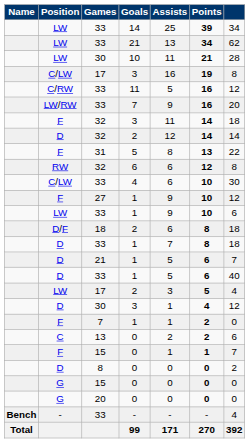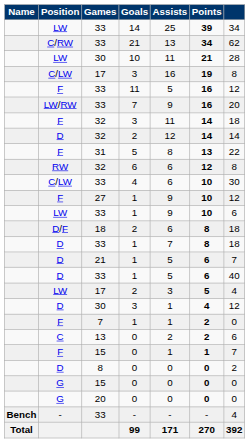 <table class="wikitable sortable" width ="50%">
 <tr align="center">
 <th style="color:white; background:#00356B">Name</th>
 <th style="color:white; background:#00356B">Position</th>
 <th style="color:white; background:#00356B">Games</th>
 <th style="color:white; background:#00356B">Goals</th>
 <th style="color:white; background:#00356B">Assists</th>
 <th style="color:white; background:#00356B">Points</th>
 <th style="color:white; background:#00356B"><a href='#'></a></th>
 </tr>
 <tr align="center" bgcolor="">
 <td></td>
 <td><a href='#'>LW</a></td>
 <td>33</td>
 <td>14</td>
 <td>25</td>
 <td><strong>39</strong></td>
 <td>34</td>
 </tr>
 <tr align="center" bgcolor="f0f0f0">
 <td></td>
-<td><a href='#'>LW</a></td>
+<td><a href='#'>C</a>/<a href='#'>RW</a></td>
 <td>33</td>
 <td>21</td>
 <td>13</td>
 <td><strong>34</strong></td>
 <td>62</td>
 </tr>
 <tr align="center" bgcolor="">
 <td></td>
 <td><a href='#'>LW</a></td>
 <td>30</td>
 <td>10</td>
 <td>11</td>
 <td><strong>21</strong></td>
 <td>28</td>
 </tr>
 <tr align="center" bgcolor="f0f0f0">
 <td></td>
 <td><a href='#'>C</a>/<a href='#'>LW</a></td>
 <td>17</td>
 <td>3</td>
 <td>16</td>
 <td><strong>19</strong></td>
 <td>8</td>
 </tr>
 <tr align="center" bgcolor="">
 <td></td>
-<td><a href='#'>C</a>/<a href='#'>RW</a></td>
+<td><a href='#'>F</a></td>
 <td>33</td>
 <td>11</td>
 <td>5</td>
 <td><strong>16</strong></td>
 <td>12</td>
 </tr>
 <tr align="center" bgcolor="f0f0f0">
 <td></td>
 <td><a href='#'>LW</a>/<a href='#'>RW</a></td>
 <td>33</td>
 <td>7</td>
 <td>9</td>
 <td><strong>16</strong></td>
 <td>20</td>
 </tr>
 <tr align="center" bgcolor="">
 <td></td>
 <td><a href='#'>F</a></td>
 <td>32</td>
 <td>3</td>
 <td>11</td>
 <td><strong>14</strong></td>
 <td>18</td>
 </tr>
 <tr align="center" bgcolor="f0f0f0">
 <td></td>
 <td><a href='#'>D</a></td>
 <td>32</td>
 <td>2</td>
 <td>12</td>
 <td><strong>14</strong></td>
 <td>14</td>
 </tr>
 <tr align="center" bgcolor="">
 <td></td>
 <td><a href='#'>F</a></td>
 <td>31</td>
 <td>5</td>
 <td>8</td>
 <td><strong>13</strong></td>
 <td>22</td>
 </tr>
 <tr align="center" bgcolor="f0f0f0">
 <td></td>
 <td><a href='#'>RW</a></td>
 <td>32</td>
 <td>6</td>
 <td>6</td>
 <td><strong>12</strong></td>
 <td>8</td>
 </tr>
 <tr align="center" bgcolor="">
 <td></td>
 <td><a href='#'>C</a>/<a href='#'>LW</a></td>
 <td>33</td>
 <td>4</td>
 <td>6</td>
 <td><strong>10</strong></td>
 <td>30</td>
 </tr>
 <tr align="center" bgcolor="f0f0f0">
 <td></td>
 <td><a href='#'>F</a></td>
 <td>27</td>
 <td>1</td>
 <td>9</td>
 <td><strong>10</strong></td>
 <td>12</td>
 </tr>
 <tr align="center" bgcolor="">
 <td></td>
 <td><a href='#'>LW</a></td>
 <td>33</td>
 <td>1</td>
 <td>9</td>
 <td><strong>10</strong></td>
 <td>6</td>
 </tr>
 <tr align="center" bgcolor="f0f0f0">
 <td></td>
 <td><a href='#'>D</a>/<a href='#'>F</a></td>
 <td>18</td>
 <td>2</td>
 <td>6</td>
 <td><strong>8</strong></td>
 <td>18</td>
 </tr>
 <tr align="center" bgcolor="">
 <td></td>
 <td><a href='#'>D</a></td>
 <td>33</td>
 <td>1</td>
 <td>7</td>
 <td><strong>8</strong></td>
 <td>18</td>
 </tr>
 <tr align="center" bgcolor="f0f0f0">
 <td></td>
 <td><a href='#'>D</a></td>
 <td>21</td>
 <td>1</td>
 <td>5</td>
 <td><strong>6</strong></td>
 <td>7</td>
 </tr>
 <tr align="center" bgcolor="">
 <td></td>
 <td><a href='#'>D</a></td>
 <td>33</td>
 <td>1</td>
 <td>5</td>
 <td><strong>6</strong></td>
 <td>40</td>
 </tr>
 <tr align="center" bgcolor="f0f0f0">
 <td></td>
 <td><a href='#'>LW</a></td>
 <td>17</td>
 <td>2</td>
 <td>3</td>
 <td><strong>5</strong></td>
 <td>4</td>
 </tr>
 <tr align="center" bgcolor="">
 <td></td>
 <td><a href='#'>D</a></td>
 <td>30</td>
 <td>3</td>
 <td>1</td>
 <td><strong>4</strong></td>
 <td>12</td>
 </tr>
 <tr align="center" bgcolor="f0f0f0">
 <td></td>
 <td><a href='#'>F</a></td>
 <td>7</td>
 <td>1</td>
 <td>1</td>
 <td><strong>2</strong></td>
 <td>0</td>
 </tr>
 <tr align="center" bgcolor="">
 <td></td>
 <td><a href='#'>C</a></td>
 <td>13</td>
 <td>0</td>
 <td>2</td>
 <td><strong>2</strong></td>
 <td>6</td>
 </tr>
 <tr align="center" bgcolor="f0f0f0">
 <td></td>
 <td><a href='#'>F</a></td>
 <td>15</td>
 <td>0</td>
 <td>1</td>
 <td><strong>1</strong></td>
 <td>7</td>
 </tr>
 <tr align="center" bgcolor="">
 <td></td>
 <td><a href='#'>D</a></td>
 <td>8</td>
 <td>0</td>
 <td>0</td>
 <td><strong>0</strong></td>
 <td>2</td>
 </tr>
 <tr align="center" bgcolor="f0f0f0">
 <td></td>
 <td><a href='#'>G</a></td>
 <td>15</td>
 <td>0</td>
 <td>0</td>
 <td><strong>0</strong></td>
 <td>0</td>
 </tr>
 <tr align="center" bgcolor="">
 <td></td>
 <td><a href='#'>G</a></td>
 <td>20</td>
 <td>0</td>
 <td>0</td>
 <td><strong>0</strong></td>
 <td>0</td>
 </tr>
 <tr align="center" bgcolor="f0f0f0">
 <td><strong>Bench</strong></td>
 <td>-</td>
 <td>33</td>
 <td>-</td>
 <td>-</td>
 <td>-</td>
 <td>4</td>
 </tr>
 <tr>
 <th>Total</th>
 <th></th>
 <th></th>
 <th>99</th>
 <th>171</th>
 <th>270</th>
 <th>392</th>
 </tr>
 </table>
